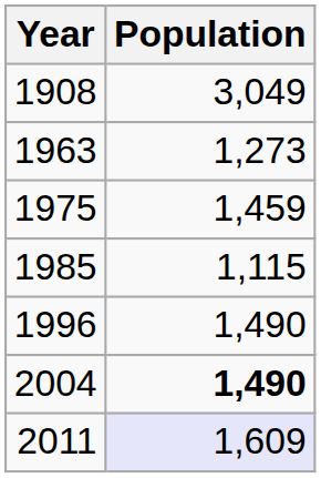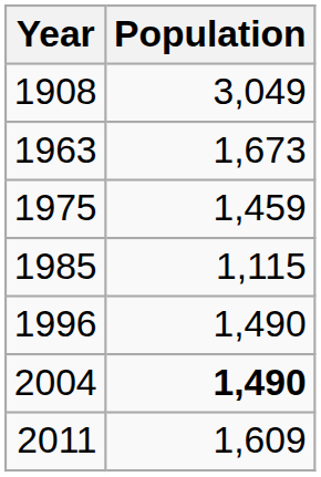 <table class="wikitable" style="line-height:1.1em;">
 <tr>
 <th>Year</th>
 <th>Population</th>
 </tr>
 <tr align="right">
 <td>1908</td>
 <td>3,049</td>
 </tr>
 <tr align="right">
 <td>1963</td>
-<td>1,273</td>
+<td>1,673</td>
 </tr>
 <tr align="right">
 <td>1975</td>
 <td>1,459</td>
 </tr>
 <tr align="right">
 <td>1985</td>
 <td>1,115</td>
 </tr>
 <tr align="right">
 <td>1996</td>
 <td>1,490</td>
 </tr>
 <tr align="right">
 <td>2004</td>
 <td><strong>1,490</strong></td>
 </tr>
 <tr align="right">
 <td>2011</td>
-<td style="background: lavender;">1,609</td>
+<td>1,609</td>
 </tr>
 </table>
